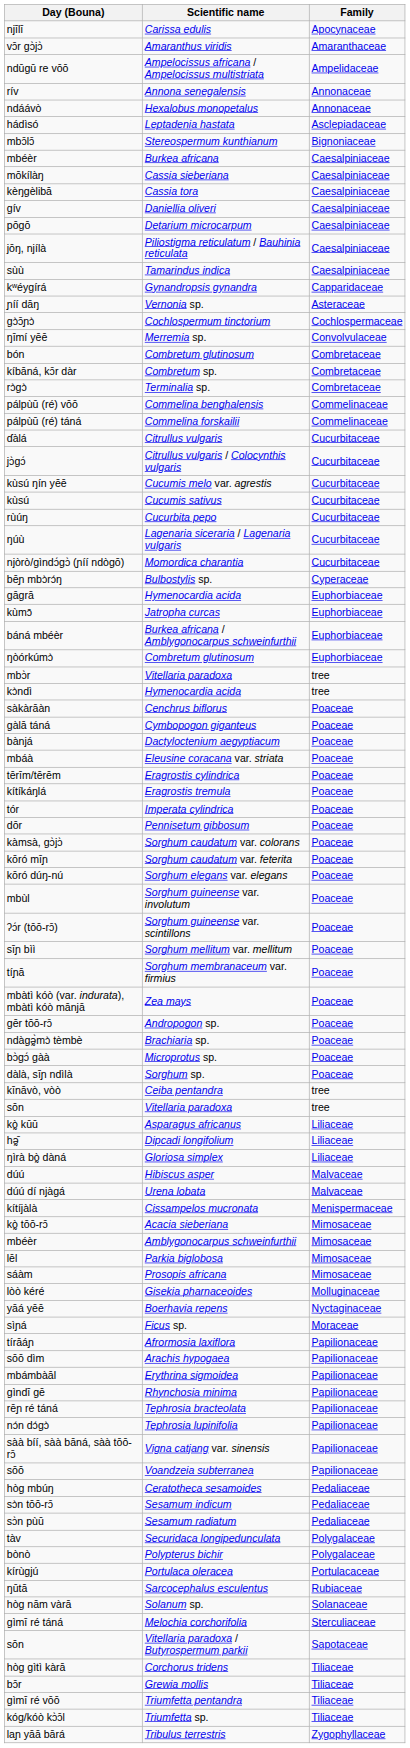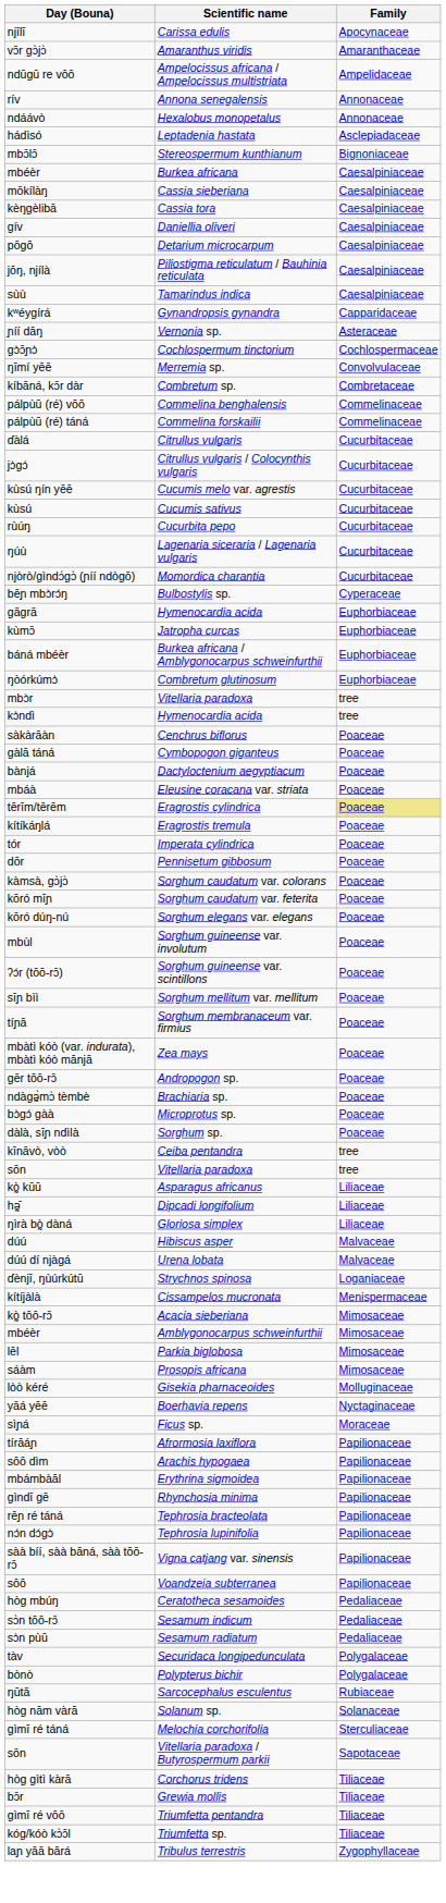 <table class="wikitable sortable">
 <tr>
 <th>Day (Bouna)</th>
 <th>Scientific name</th>
 <th>Family</th>
 </tr>
 <tr>
 <td>njīlī</td>
 <td><em><a href='#'>Carissa edulis</a></em></td>
 <td><a href='#'>Apocynaceae</a></td>
 </tr>
 <tr>
 <td>vɔ̄r gɔ̀jɔ̀</td>
 <td><em><a href='#'>Amaranthus viridis</a></em></td>
 <td><a href='#'>Amaranthaceae</a></td>
 </tr>
 <tr>
 <td>ndūgū re vōō</td>
 <td><em><a href='#'>Ampelocissus africana</a></em> / <em><a href='#'>Ampelocissus multistriata</a></em></td>
 <td><a href='#'>Ampelidaceae</a></td>
 </tr>
 <tr>
 <td>rív</td>
 <td><em><a href='#'>Annona senegalensis</a></em></td>
 <td><a href='#'>Annonaceae</a></td>
 </tr>
 <tr>
 <td>ndáávò</td>
 <td><em><a href='#'>Hexalobus monopetalus</a></em></td>
 <td><a href='#'>Annonaceae</a></td>
 </tr>
 <tr>
 <td>hádìsó</td>
 <td><em><a href='#'>Leptadenia hastata</a></em></td>
 <td><a href='#'>Asclepiadaceae</a></td>
 </tr>
 <tr>
 <td>mbɔ̄lɔ̄</td>
 <td><em><a href='#'>Stereospermum kunthianum</a></em></td>
 <td><a href='#'>Bignoniaceae</a></td>
 </tr>
 <tr>
 <td>mbéèr</td>
 <td><em><a href='#'>Burkea africana</a></em></td>
 <td><a href='#'>Caesalpiniaceae</a></td>
 </tr>
 <tr>
 <td>mōkílàŋ</td>
 <td><em><a href='#'>Cassia sieberiana</a></em></td>
 <td><a href='#'>Caesalpiniaceae</a></td>
 </tr>
 <tr>
 <td>kèŋgèlibā</td>
 <td><em><a href='#'>Cassia tora</a></em></td>
 <td><a href='#'>Caesalpiniaceae</a></td>
 </tr>
 <tr>
 <td>gív</td>
 <td><em><a href='#'>Daniellia oliveri</a></em></td>
 <td><a href='#'>Caesalpiniaceae</a></td>
 </tr>
 <tr>
 <td>pōgō</td>
 <td><em><a href='#'>Detarium microcarpum</a></em></td>
 <td><a href='#'>Caesalpiniaceae</a></td>
 </tr>
 <tr>
 <td>jōŋ, njílà</td>
 <td><em><a href='#'>Piliostigma reticulatum</a></em> / <em><a href='#'>Bauhinia reticulata</a></em></td>
 <td><a href='#'>Caesalpiniaceae</a></td>
 </tr>
 <tr>
 <td>sùù</td>
 <td><em><a href='#'>Tamarindus indica</a></em></td>
 <td><a href='#'>Caesalpiniaceae</a></td>
 </tr>
 <tr>
 <td>kʷéygírá</td>
 <td><em><a href='#'>Gynandropsis gynandra</a></em></td>
 <td><a href='#'>Capparidaceae</a></td>
 </tr>
 <tr>
 <td>ɲíí dāŋ</td>
 <td><em><a href='#'>Vernonia</a></em> sp.</td>
 <td><a href='#'>Asteraceae</a></td>
 </tr>
 <tr>
 <td>gɔ̀ɔ̄ɲɔ̀</td>
 <td><em><a href='#'>Cochlospermum tinctorium</a></em></td>
 <td><a href='#'>Cochlospermaceae</a></td>
 </tr>
 <tr>
 <td>ŋīmí yēē</td>
 <td><em><a href='#'>Merremia</a></em> sp.</td>
 <td><a href='#'>Convolvulaceae</a></td>
 </tr>
 <tr>
-<td>bón</td>
-<td><em><a href='#'>Combretum glutinosum</a></em></td>
-<td><a href='#'>Combretaceae</a></td>
-</tr>
-<tr>
 <td>kíbāná, kɔ̄r dàr</td>
 <td><em><a href='#'>Combretum</a></em> sp.</td>
-<td><a href='#'>Combretaceae</a></td>
-</tr>
-<tr>
-<td>rɔ̀gɔ̀</td>
-<td><em><a href='#'>Terminalia</a></em> sp.</td>
 <td><a href='#'>Combretaceae</a></td>
 </tr>
 <tr>
 <td>pálpùū (ré) vōō</td>
 <td><em><a href='#'>Commelina benghalensis</a></em></td>
 <td><a href='#'>Commelinaceae</a></td>
 </tr>
 <tr>
 <td>pálpùū (ré) táná</td>
 <td><em><a href='#'>Commelina forskailii</a></em></td>
 <td><a href='#'>Commelinaceae</a></td>
 </tr>
 <tr>
 <td>ɗàlá</td>
 <td><em><a href='#'>Citrullus vulgaris</a></em></td>
 <td><a href='#'>Cucurbitaceae</a></td>
 </tr>
 <tr>
 <td>jɔ̀gɔ́</td>
 <td><em><a href='#'>Citrullus vulgaris</a></em> / <em><a href='#'>Colocynthis vulgaris</a></em></td>
 <td><a href='#'>Cucurbitaceae</a></td>
 </tr>
 <tr>
 <td>kùsú ŋín yēē</td>
 <td><em><a href='#'>Cucumis melo</a></em> var. <em>agrestis</em></td>
 <td><a href='#'>Cucurbitaceae</a></td>
 </tr>
 <tr>
 <td>kùsú</td>
 <td><em><a href='#'>Cucumis sativus</a></em></td>
 <td><a href='#'>Cucurbitaceae</a></td>
 </tr>
 <tr>
 <td>rùúŋ</td>
 <td><em><a href='#'>Cucurbita pepo</a></em></td>
 <td><a href='#'>Cucurbitaceae</a></td>
 </tr>
 <tr>
 <td>ŋúù</td>
 <td><em><a href='#'>Lagenaria siceraria</a></em> / <em><a href='#'>Lagenaria vulgaris</a></em></td>
 <td><a href='#'>Cucurbitaceae</a></td>
 </tr>
 <tr>
 <td>njòrò/gìndɔ́gɔ̀ (ɲíí ndògō)</td>
 <td><em><a href='#'>Momordica charantia</a></em></td>
 <td><a href='#'>Cucurbitaceae</a></td>
 </tr>
 <tr>
 <td>bēɲ mbɔ̀rɔ́ŋ</td>
 <td><em><a href='#'>Bulbostylis</a></em> sp.</td>
 <td><a href='#'>Cyperaceae</a></td>
 </tr>
 <tr>
 <td>gāgrā</td>
 <td><em><a href='#'>Hymenocardia acida</a></em></td>
 <td><a href='#'>Euphorbiaceae</a></td>
 </tr>
 <tr>
 <td>kùmɔ̄</td>
 <td><em><a href='#'>Jatropha curcas</a></em></td>
 <td><a href='#'>Euphorbiaceae</a></td>
 </tr>
 <tr>
 <td>báná mbéèr</td>
 <td><em><a href='#'>Burkea africana</a></em> / <em><a href='#'>Amblygonocarpus schweinfurthii</a></em></td>
 <td><a href='#'>Euphorbiaceae</a></td>
 </tr>
 <tr>
 <td>ŋòórkúmɔ̀</td>
 <td><em><a href='#'>Combretum glutinosum</a></em></td>
 <td><a href='#'>Euphorbiaceae</a></td>
 </tr>
 <tr>
 <td>mbɔ̀r</td>
 <td><em><a href='#'>Vitellaria paradoxa</a></em></td>
 <td>tree</td>
 </tr>
 <tr>
 <td>kɔ̀ndì</td>
 <td><em><a href='#'>Hymenocardia acida</a></em></td>
 <td>tree</td>
 </tr>
 <tr>
 <td>sàkàrāàn</td>
 <td><em><a href='#'>Cenchrus biflorus</a></em></td>
 <td><a href='#'>Poaceae</a></td>
 </tr>
 <tr>
 <td>gàlā táná</td>
 <td><em><a href='#'>Cymbopogon giganteus</a></em></td>
 <td><a href='#'>Poaceae</a></td>
 </tr>
 <tr>
 <td>bànjá</td>
 <td><em><a href='#'>Dactyloctenium aegyptiacum</a></em></td>
 <td><a href='#'>Poaceae</a></td>
 </tr>
 <tr>
 <td>mbáà</td>
 <td><em><a href='#'>Eleusine coracana</a></em> var. <em>striata</em></td>
 <td><a href='#'>Poaceae</a></td>
 </tr>
 <tr>
 <td>tērīm/tērēm</td>
 <td><em><a href='#'>Eragrostis cylindrica</a></em></td>
-<td><a href='#'>Poaceae</a></td>
+<td style="background: khaki;"><a href='#'>Poaceae</a></td>
 </tr>
 <tr>
 <td>kítíkáŋlá</td>
 <td><em><a href='#'>Eragrostis tremula</a></em></td>
 <td><a href='#'>Poaceae</a></td>
 </tr>
 <tr>
 <td>tór</td>
 <td><em><a href='#'>Imperata cylindrica</a></em></td>
 <td><a href='#'>Poaceae</a></td>
 </tr>
 <tr>
 <td>dōr</td>
 <td><em><a href='#'>Pennisetum gibbosum</a></em></td>
 <td><a href='#'>Poaceae</a></td>
 </tr>
 <tr>
 <td>kàmsà, gɔ̀jɔ̀</td>
 <td><em><a href='#'>Sorghum caudatum</a></em> var. <em>colorans</em></td>
 <td><a href='#'>Poaceae</a></td>
 </tr>
 <tr>
 <td>kōró mīɲ</td>
 <td><em><a href='#'>Sorghum caudatum</a></em> var. <em>feterita</em></td>
 <td><a href='#'>Poaceae</a></td>
 </tr>
 <tr>
 <td>kōró dúŋ-nú</td>
 <td><em><a href='#'>Sorghum elegans</a></em> var. <em>elegans</em></td>
 <td><a href='#'>Poaceae</a></td>
 </tr>
 <tr>
 <td>mbùl</td>
 <td><em><a href='#'>Sorghum guineense</a></em> var. <em>involutum</em></td>
 <td><a href='#'>Poaceae</a></td>
 </tr>
 <tr>
 <td>ʔɔ́r (tōō-rɔ̄)</td>
 <td><em><a href='#'>Sorghum guineense</a></em> var. <em>scintillons</em></td>
 <td><a href='#'>Poaceae</a></td>
 </tr>
 <tr>
 <td>sīɲ bìì</td>
 <td><em><a href='#'>Sorghum mellitum</a></em> var. <em>mellitum</em></td>
 <td><a href='#'>Poaceae</a></td>
 </tr>
 <tr>
 <td>tíɲā</td>
 <td><em><a href='#'>Sorghum membranaceum</a></em> var. <em>firmius</em></td>
 <td><a href='#'>Poaceae</a></td>
 </tr>
 <tr>
 <td>mbàtì kóò (var. <em>indurata</em>), mbàtì kóò mānjā</td>
 <td><em><a href='#'>Zea mays</a></em></td>
 <td><a href='#'>Poaceae</a></td>
 </tr>
 <tr>
 <td>gēr tōō-rɔ̄</td>
 <td><em><a href='#'>Andropogon</a></em> sp.</td>
 <td><a href='#'>Poaceae</a></td>
 </tr>
 <tr>
 <td>ndàgə̰̀mɔ̀ tèmbè</td>
 <td><em><a href='#'>Brachiaria</a></em> sp.</td>
 <td><a href='#'>Poaceae</a></td>
 </tr>
 <tr>
 <td>bɔ̀gɔ́ gàà</td>
 <td><em><a href='#'>Microprotus</a></em> sp.</td>
 <td><a href='#'>Poaceae</a></td>
 </tr>
 <tr>
 <td>dàlà, sīɲ ndìlà</td>
 <td><em><a href='#'>Sorghum</a></em> sp.</td>
 <td><a href='#'>Poaceae</a></td>
 </tr>
 <tr>
 <td>kīnāvò, vòò</td>
 <td><em><a href='#'>Ceiba pentandra</a></em></td>
 <td>tree</td>
 </tr>
 <tr>
 <td>sōn</td>
 <td><em><a href='#'>Vitellaria paradoxa</a></em></td>
 <td>tree</td>
 </tr>
 <tr>
 <td>kò̰ kūū</td>
 <td><em><a href='#'>Asparagus africanus</a></em></td>
 <td><a href='#'>Liliaceae</a></td>
 </tr>
 <tr>
 <td>hə̰̄</td>
 <td><em><a href='#'>Dipcadi longifolium</a></em></td>
 <td><a href='#'>Liliaceae</a></td>
 </tr>
 <tr>
 <td>ŋìrà bò̰ dàná</td>
 <td><em><a href='#'>Gloriosa simplex</a></em></td>
 <td><a href='#'>Liliaceae</a></td>
 </tr>
 <tr>
 <td>dúú</td>
 <td><em><a href='#'>Hibiscus asper</a></em></td>
 <td><a href='#'>Malvaceae</a></td>
 </tr>
 <tr>
 <td>dúú dí njàgá</td>
 <td><em><a href='#'>Urena lobata</a></em></td>
 <td><a href='#'>Malvaceae</a></td>
 </tr>
 <tr>
+<td>ɗènjī, ŋùúrkútū</td>
+<td><em><a href='#'>Strychnos spinosa</a></em></td>
+<td><a href='#'>Loganiaceae</a></td>
+</tr>
+<tr>
 <td>kítíjàlà</td>
 <td><em><a href='#'>Cissampelos mucronata</a></em></td>
 <td><a href='#'>Menispermaceae</a></td>
 </tr>
 <tr>
 <td>kò̰ tōō-rɔ̄</td>
 <td><em><a href='#'>Acacia sieberiana</a></em></td>
 <td><a href='#'>Mimosaceae</a></td>
 </tr>
 <tr>
 <td>mbéèr</td>
 <td><em><a href='#'>Amblygonocarpus schweinfurthii</a></em></td>
 <td><a href='#'>Mimosaceae</a></td>
 </tr>
 <tr>
 <td>lēl</td>
 <td><em><a href='#'>Parkia biglobosa</a></em></td>
 <td><a href='#'>Mimosaceae</a></td>
 </tr>
 <tr>
 <td>sáàm</td>
 <td><em><a href='#'>Prosopis africana</a></em></td>
 <td><a href='#'>Mimosaceae</a></td>
 </tr>
 <tr>
 <td>lòò kéré</td>
 <td><em><a href='#'>Gisekia pharnaceoides</a></em></td>
 <td><a href='#'>Molluginaceae</a></td>
 </tr>
 <tr>
 <td>yāá yēē</td>
 <td><em><a href='#'>Boerhavia repens</a></em></td>
 <td><a href='#'>Nyctaginaceae</a></td>
 </tr>
 <tr>
 <td>sìɲá</td>
 <td><em><a href='#'>Ficus</a></em> sp.</td>
 <td><a href='#'>Moraceae</a></td>
 </tr>
 <tr>
 <td>tírāáɲ</td>
 <td><em><a href='#'>Afrormosia laxiflora</a></em></td>
 <td><a href='#'>Papilionaceae</a></td>
 </tr>
 <tr>
 <td>sōō dìm</td>
 <td><em><a href='#'>Arachis hypogaea</a></em></td>
 <td><a href='#'>Papilionaceae</a></td>
 </tr>
 <tr>
 <td>mbámbàāl</td>
 <td><em><a href='#'>Erythrina sigmoidea</a></em></td>
 <td><a href='#'>Papilionaceae</a></td>
 </tr>
 <tr>
 <td>gìndī gē</td>
 <td><em><a href='#'>Rhynchosia minima</a></em></td>
 <td><a href='#'>Papilionaceae</a></td>
 </tr>
 <tr>
 <td>rēɲ ré táná</td>
 <td><em><a href='#'>Tephrosia bracteolata</a></em></td>
 <td><a href='#'>Papilionaceae</a></td>
 </tr>
 <tr>
 <td>nɔ́n dɔ́gɔ̀</td>
 <td><em><a href='#'>Tephrosia lupinifolia</a></em></td>
 <td><a href='#'>Papilionaceae</a></td>
 </tr>
 <tr>
 <td>sàà bíí, sàà bāná, sàà tōō-rɔ̄</td>
 <td><em><a href='#'>Vigna catjang</a></em> var. <em>sinensis</em></td>
 <td><a href='#'>Papilionaceae</a></td>
 </tr>
 <tr>
 <td>sōō</td>
 <td><em><a href='#'>Voandzeia subterranea</a></em></td>
 <td><a href='#'>Papilionaceae</a></td>
 </tr>
 <tr>
 <td>hòg mbúŋ</td>
 <td><em><a href='#'>Ceratotheca sesamoides</a></em></td>
 <td><a href='#'>Pedaliaceae</a></td>
 </tr>
 <tr>
 <td>sɔ̀n tōō-rɔ̄</td>
 <td><em><a href='#'>Sesamum indicum</a></em></td>
 <td><a href='#'>Pedaliaceae</a></td>
 </tr>
 <tr>
 <td>sɔ̀n pùū</td>
 <td><em><a href='#'>Sesamum radiatum</a></em></td>
 <td><a href='#'>Pedaliaceae</a></td>
 </tr>
 <tr>
 <td>tàv</td>
 <td><em><a href='#'>Securidaca longipedunculata</a></em></td>
 <td><a href='#'>Polygalaceae</a></td>
 </tr>
 <tr>
 <td>bònò</td>
 <td><em><a href='#'>Polypterus bichir</a></em></td>
 <td><a href='#'>Polygalaceae</a></td>
 </tr>
 <tr>
-<td>kírùgjú</td>
-<td><em><a href='#'>Portulaca oleracea</a></em></td>
-<td><a href='#'>Portulacaceae</a></td>
-</tr>
-<tr>
 <td>ŋūtā</td>
 <td><em><a href='#'>Sarcocephalus esculentus</a></em></td>
 <td><a href='#'>Rubiaceae</a></td>
 </tr>
 <tr>
 <td>hòg nām vàrā</td>
 <td><em><a href='#'>Solanum</a></em> sp.</td>
 <td><a href='#'>Solanaceae</a></td>
 </tr>
 <tr>
 <td>gìmī ré táná</td>
 <td><em><a href='#'>Melochia corchorifolia</a></em></td>
 <td><a href='#'>Sterculiaceae</a></td>
 </tr>
 <tr>
 <td>sōn</td>
 <td><em><a href='#'>Vitellaria paradoxa</a></em> / <em><a href='#'>Butyrospermum parkii</a></em></td>
 <td><a href='#'>Sapotaceae</a></td>
 </tr>
 <tr>
 <td>hòg gìtì kàrā</td>
 <td><em><a href='#'>Corchorus tridens</a></em></td>
 <td><a href='#'>Tiliaceae</a></td>
 </tr>
 <tr>
 <td>bɔ̄r</td>
 <td><em><a href='#'>Grewia mollis</a></em></td>
 <td><a href='#'>Tiliaceae</a></td>
 </tr>
 <tr>
 <td>gìmī ré vōō</td>
 <td><em><a href='#'>Triumfetta pentandra</a></em></td>
 <td><a href='#'>Tiliaceae</a></td>
 </tr>
 <tr>
 <td>kóg/kóò kɔ̀ɔ̄l</td>
 <td><em><a href='#'>Triumfetta</a></em> sp.</td>
 <td><a href='#'>Tiliaceae</a></td>
 </tr>
 <tr>
 <td>laɲ yāā bārá</td>
 <td><em><a href='#'>Tribulus terrestris</a></em></td>
 <td><a href='#'>Zygophyllaceae</a></td>
 </tr>
 </table>
